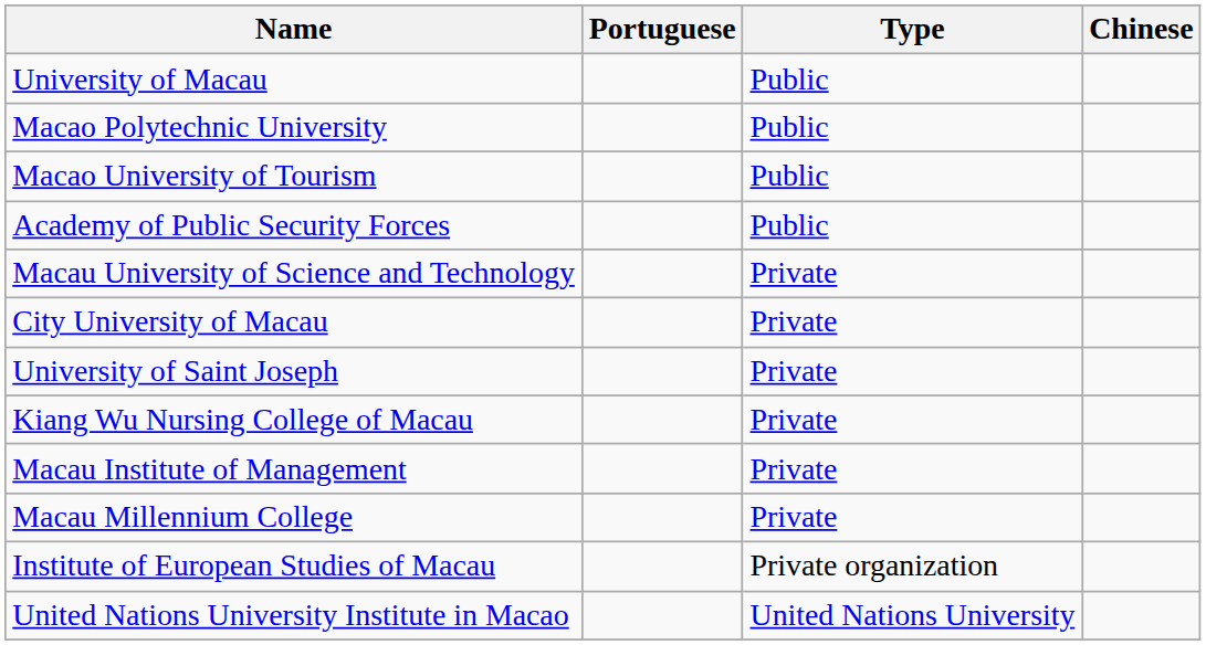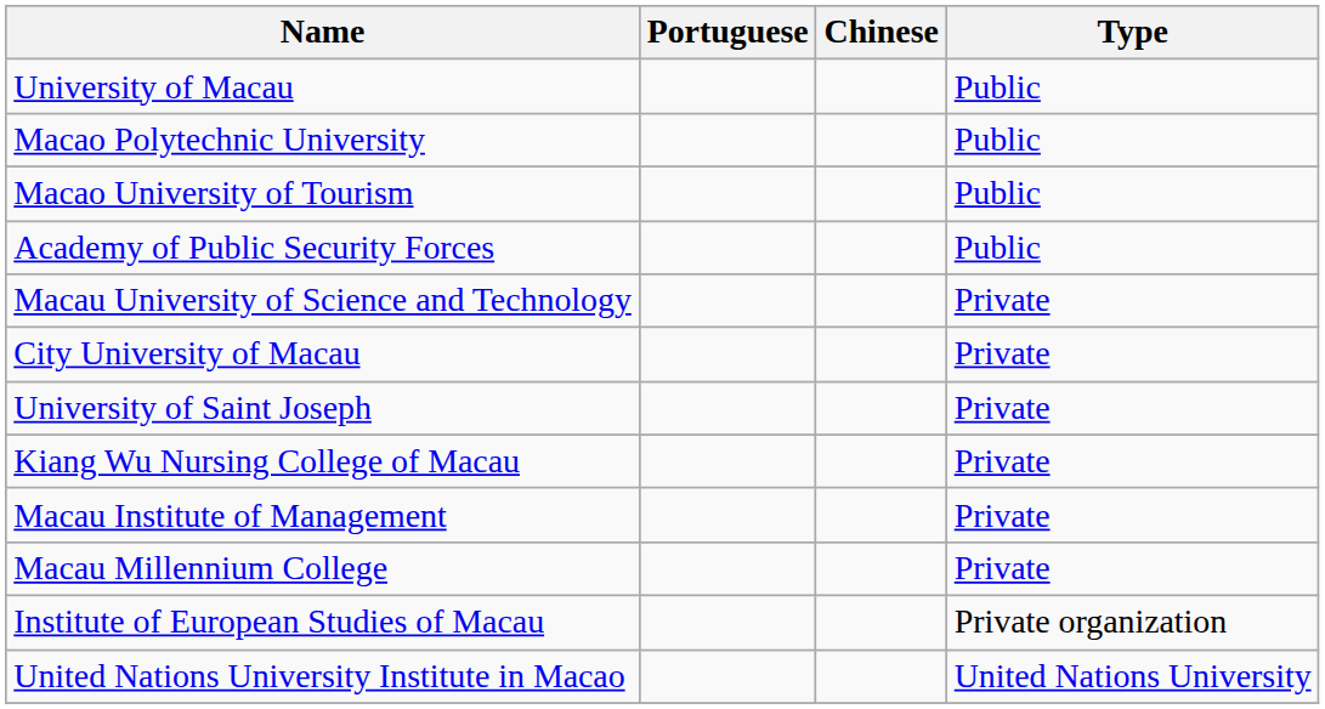 <table class="wikitable sortable">
 <tr>
 <th>Name</th>
 <th>Portuguese</th>
+<th>Chinese</th>
 <th>Type</th>
-<th>Chinese</th>
 </tr>
 <tr>
 <td><a href='#'>University of Macau</a></td>
 <td></td>
+<td></td>
 <td><a href='#'>Public</a></td>
-<td></td>
 </tr>
 <tr>
 <td><a href='#'>Macao Polytechnic University</a></td>
 <td></td>
+<td></td>
 <td><a href='#'>Public</a></td>
-<td></td>
 </tr>
 <tr>
 <td><a href='#'>Macao University of Tourism</a></td>
 <td></td>
+<td></td>
 <td><a href='#'>Public</a></td>
-<td></td>
 </tr>
 <tr>
 <td><a href='#'>Academy of Public Security Forces</a></td>
 <td></td>
+<td></td>
 <td><a href='#'>Public</a></td>
-<td></td>
 </tr>
 <tr>
 <td><a href='#'>Macau University of Science and Technology</a></td>
 <td></td>
+<td></td>
 <td><a href='#'>Private</a></td>
-<td></td>
 </tr>
 <tr>
 <td><a href='#'>City University of Macau</a></td>
 <td></td>
+<td></td>
 <td><a href='#'>Private</a></td>
-<td></td>
 </tr>
 <tr>
 <td><a href='#'>University of Saint Joseph</a></td>
 <td></td>
+<td></td>
 <td><a href='#'>Private</a></td>
-<td></td>
 </tr>
 <tr>
 <td><a href='#'>Kiang Wu Nursing College of Macau</a></td>
 <td></td>
+<td></td>
 <td><a href='#'>Private</a></td>
-<td></td>
 </tr>
 <tr>
 <td><a href='#'>Macau Institute of Management</a></td>
 <td></td>
+<td></td>
 <td><a href='#'>Private</a></td>
-<td></td>
 </tr>
 <tr>
 <td><a href='#'>Macau Millennium College</a></td>
 <td></td>
+<td></td>
 <td><a href='#'>Private</a></td>
-<td></td>
 </tr>
 <tr>
 <td><a href='#'>Institute of European Studies of Macau</a></td>
 <td></td>
+<td></td>
 <td>Private organization</td>
-<td></td>
 </tr>
 <tr>
 <td><a href='#'>United Nations University Institute in Macao</a></td>
 <td></td>
+<td></td>
 <td><a href='#'>United Nations University</a></td>
-<td></td>
 </tr>
 </table>
